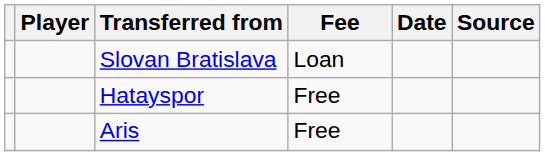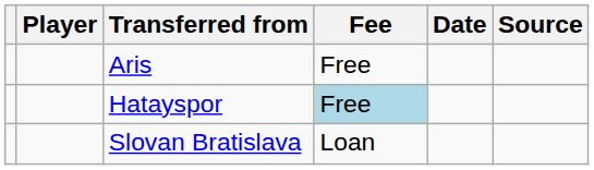 <table class="wikitable plainrowheaders sortable">
 <tr>
 <th></th>
 <th scope="col">Player</th>
 <th>Transferred from</th>
 <th style="width: 65px;">Fee</th>
 <th scope="col">Date</th>
 <th scope="col">Source</th>
 </tr>
 <tr>
 <td align="center"></td>
 <td></td>
-<td> <a href='#'>Slovan Bratislava</a></td>
-<td>Loan</td>
+<td> <a href='#'>Aris</a></td>
+<td>Free</td>
 <td></td>
 <td></td>
 </tr>
 <tr>
 <td align="center"></td>
 <td></td>
 <td> <a href='#'>Hatayspor</a></td>
-<td>Free</td>
+<td style="background: lightblue;">Free</td>
 <td></td>
 <td></td>
 </tr>
 <tr>
 <td align="center"></td>
 <td></td>
-<td> <a href='#'>Aris</a></td>
-<td>Free</td>
+<td> <a href='#'>Slovan Bratislava</a></td>
+<td>Loan</td>
 <td></td>
 <td></td>
 </tr>
 </table>
